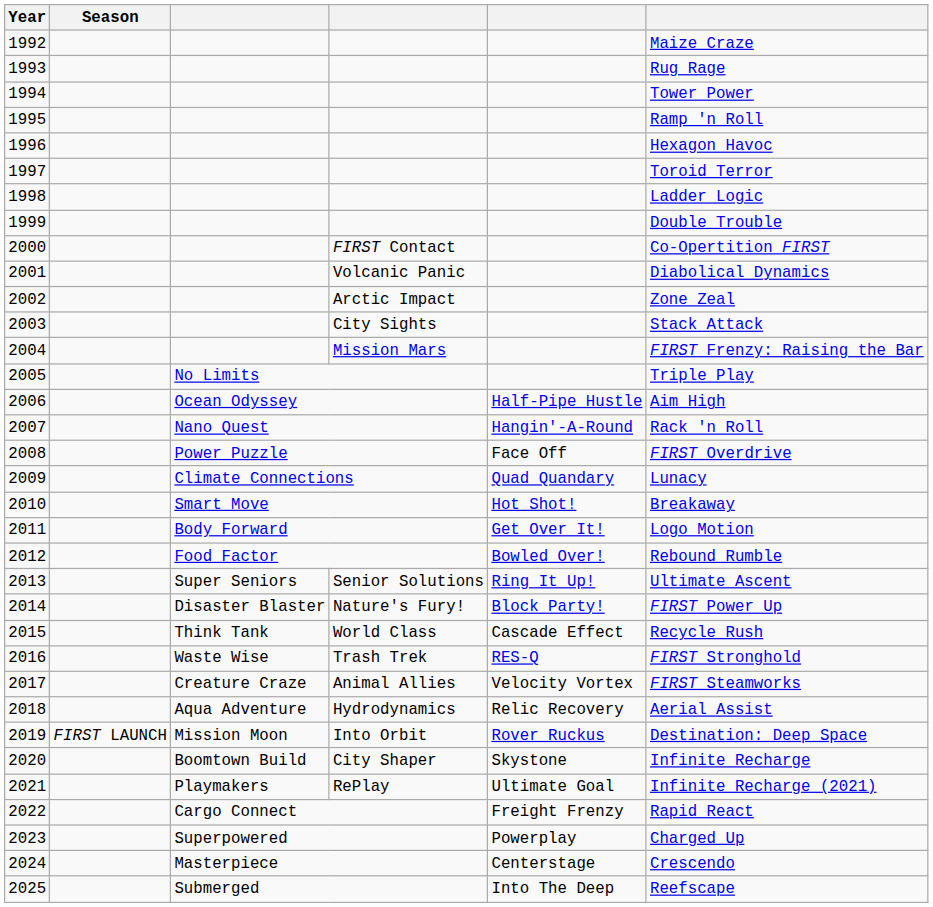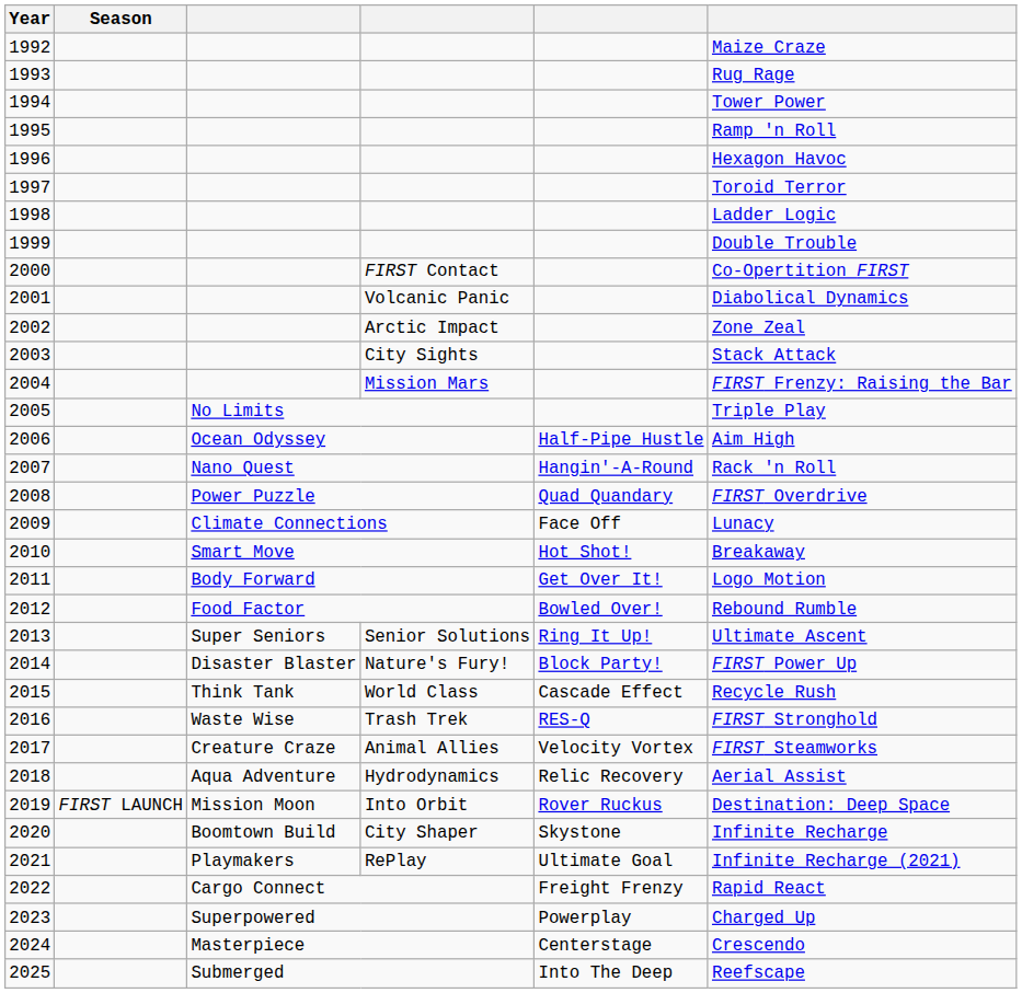 <table class="wikitable">
 <tr>
 <th>Year</th>
 <th>Season</th>
 <th></th>
 <th></th>
 <th></th>
 <th></th>
 </tr>
 <tr>
 <td>1992</td>
 <td></td>
 <td></td>
 <td></td>
 <td></td>
 <td><a href='#'>Maize Craze</a></td>
 </tr>
 <tr>
 <td>1993</td>
 <td></td>
 <td></td>
 <td></td>
 <td></td>
 <td><a href='#'>Rug Rage</a></td>
 </tr>
 <tr>
 <td>1994</td>
 <td></td>
 <td></td>
 <td></td>
 <td></td>
 <td><a href='#'>Tower Power</a></td>
 </tr>
 <tr>
 <td>1995</td>
 <td></td>
 <td></td>
 <td></td>
 <td></td>
 <td><a href='#'>Ramp 'n Roll</a></td>
 </tr>
 <tr>
 <td>1996</td>
 <td></td>
 <td></td>
 <td></td>
 <td></td>
 <td><a href='#'>Hexagon Havoc</a></td>
 </tr>
 <tr>
 <td>1997</td>
 <td></td>
 <td></td>
 <td></td>
 <td></td>
 <td><a href='#'>Toroid Terror</a></td>
 </tr>
 <tr>
 <td>1998</td>
 <td></td>
 <td></td>
 <td></td>
 <td></td>
 <td><a href='#'>Ladder Logic</a></td>
 </tr>
 <tr>
 <td>1999</td>
 <td></td>
 <td></td>
 <td></td>
 <td></td>
 <td><a href='#'>Double Trouble</a></td>
 </tr>
 <tr>
 <td>2000</td>
 <td></td>
 <td></td>
 <td><em>FIRST</em> Contact</td>
 <td></td>
 <td><a href='#'>Co-Opertition <em>FIRST</em></a></td>
 </tr>
 <tr>
 <td>2001</td>
 <td></td>
 <td></td>
 <td>Volcanic Panic</td>
 <td></td>
 <td><a href='#'>Diabolical Dynamics</a></td>
 </tr>
 <tr>
 <td>2002</td>
 <td></td>
 <td></td>
 <td>Arctic Impact</td>
 <td></td>
 <td><a href='#'>Zone Zeal</a></td>
 </tr>
 <tr>
 <td>2003</td>
 <td></td>
 <td></td>
 <td>City Sights</td>
 <td></td>
 <td><a href='#'>Stack Attack</a></td>
 </tr>
 <tr>
 <td>2004</td>
 <td></td>
 <td></td>
 <td><a href='#'>Mission Mars</a></td>
 <td></td>
 <td><a href='#'><em>FIRST</em> Frenzy: Raising the Bar</a></td>
 </tr>
 <tr>
 <td>2005</td>
 <td></td>
 <td colspan="2"><a href='#'>No Limits</a></td>
 <td></td>
 <td><a href='#'>Triple Play</a></td>
 </tr>
 <tr>
 <td>2006</td>
 <td></td>
 <td colspan="2"><a href='#'>Ocean Odyssey</a></td>
 <td><a href='#'>Half-Pipe Hustle</a></td>
 <td><a href='#'>Aim High</a></td>
 </tr>
 <tr>
 <td>2007</td>
 <td></td>
 <td colspan="2"><a href='#'>Nano Quest</a></td>
 <td><a href='#'>Hangin'-A-Round</a></td>
 <td><a href='#'>Rack 'n Roll</a></td>
 </tr>
 <tr>
 <td>2008</td>
 <td></td>
 <td colspan="2"><a href='#'>Power Puzzle</a></td>
-<td>Face Off</td>
+<td><a href='#'>Quad Quandary</a></td>
 <td><a href='#'><em>FIRST</em> Overdrive</a></td>
 </tr>
 <tr>
 <td>2009</td>
 <td></td>
 <td colspan="2"><a href='#'>Climate Connections</a></td>
-<td><a href='#'>Quad Quandary</a></td>
+<td>Face Off</td>
 <td><a href='#'>Lunacy</a></td>
 </tr>
 <tr>
 <td>2010</td>
 <td></td>
 <td colspan="2"><a href='#'>Smart Move</a></td>
 <td><a href='#'>Hot Shot!</a></td>
 <td><a href='#'>Breakaway</a></td>
 </tr>
 <tr>
 <td>2011</td>
 <td></td>
 <td colspan="2"><a href='#'>Body Forward</a></td>
 <td><a href='#'>Get Over It!</a></td>
 <td><a href='#'>Logo Motion</a></td>
 </tr>
 <tr>
 <td>2012</td>
 <td></td>
 <td colspan="2"><a href='#'>Food Factor</a></td>
 <td><a href='#'>Bowled Over!</a></td>
 <td><a href='#'>Rebound Rumble</a></td>
 </tr>
 <tr>
 <td>2013</td>
 <td></td>
 <td>Super Seniors</td>
 <td>Senior Solutions</td>
 <td><a href='#'>Ring It Up!</a></td>
 <td><a href='#'>Ultimate Ascent</a></td>
 </tr>
 <tr>
 <td>2014</td>
 <td></td>
 <td>Disaster Blaster</td>
 <td>Nature's Fury!</td>
 <td><a href='#'>Block Party!</a></td>
 <td><a href='#'><em>FIRST</em> Power Up</a></td>
 </tr>
 <tr>
 <td>2015</td>
 <td></td>
 <td>Think Tank</td>
 <td>World Class</td>
 <td>Cascade Effect</td>
 <td><a href='#'>Recycle Rush</a></td>
 </tr>
 <tr>
 <td>2016</td>
 <td></td>
 <td>Waste Wise</td>
 <td>Trash Trek</td>
 <td><a href='#'>RES-Q</a></td>
 <td><a href='#'><em>FIRST</em> Stronghold</a></td>
 </tr>
 <tr>
 <td>2017</td>
 <td></td>
 <td>Creature Craze</td>
 <td>Animal Allies</td>
 <td>Velocity Vortex</td>
 <td><a href='#'><em>FIRST</em> Steamworks</a></td>
 </tr>
 <tr>
 <td>2018</td>
 <td></td>
 <td>Aqua Adventure</td>
 <td>Hydrodynamics</td>
 <td>Relic Recovery</td>
 <td><a href='#'>Aerial Assist</a></td>
 </tr>
 <tr>
 <td>2019</td>
 <td><em>FIRST</em> LAUNCH</td>
 <td>Mission Moon</td>
 <td>Into Orbit</td>
 <td><a href='#'>Rover Ruckus</a></td>
 <td><a href='#'>Destination: Deep Space</a></td>
 </tr>
 <tr>
 <td>2020</td>
 <td></td>
 <td>Boomtown Build</td>
 <td>City Shaper</td>
 <td>Skystone</td>
 <td><a href='#'>Infinite Recharge</a></td>
 </tr>
 <tr>
 <td>2021</td>
 <td></td>
 <td>Playmakers</td>
 <td>RePlay</td>
 <td>Ultimate Goal</td>
 <td><a href='#'>Infinite Recharge (2021)</a></td>
 </tr>
 <tr>
 <td>2022</td>
 <td></td>
 <td colspan="2">Cargo Connect</td>
 <td>Freight Frenzy</td>
 <td><a href='#'>Rapid React</a></td>
 </tr>
 <tr>
 <td>2023</td>
 <td></td>
 <td colspan="2">Superpowered</td>
 <td>Powerplay</td>
 <td><a href='#'>Charged Up</a></td>
 </tr>
 <tr>
 <td>2024</td>
 <td></td>
 <td colspan="2">Masterpiece</td>
 <td>Centerstage</td>
 <td><a href='#'>Crescendo</a></td>
 </tr>
 <tr>
 <td>2025</td>
 <td></td>
 <td colspan="2">Submerged</td>
 <td>Into The Deep</td>
 <td><a href='#'>Reefscape</a></td>
 </tr>
 </table>
